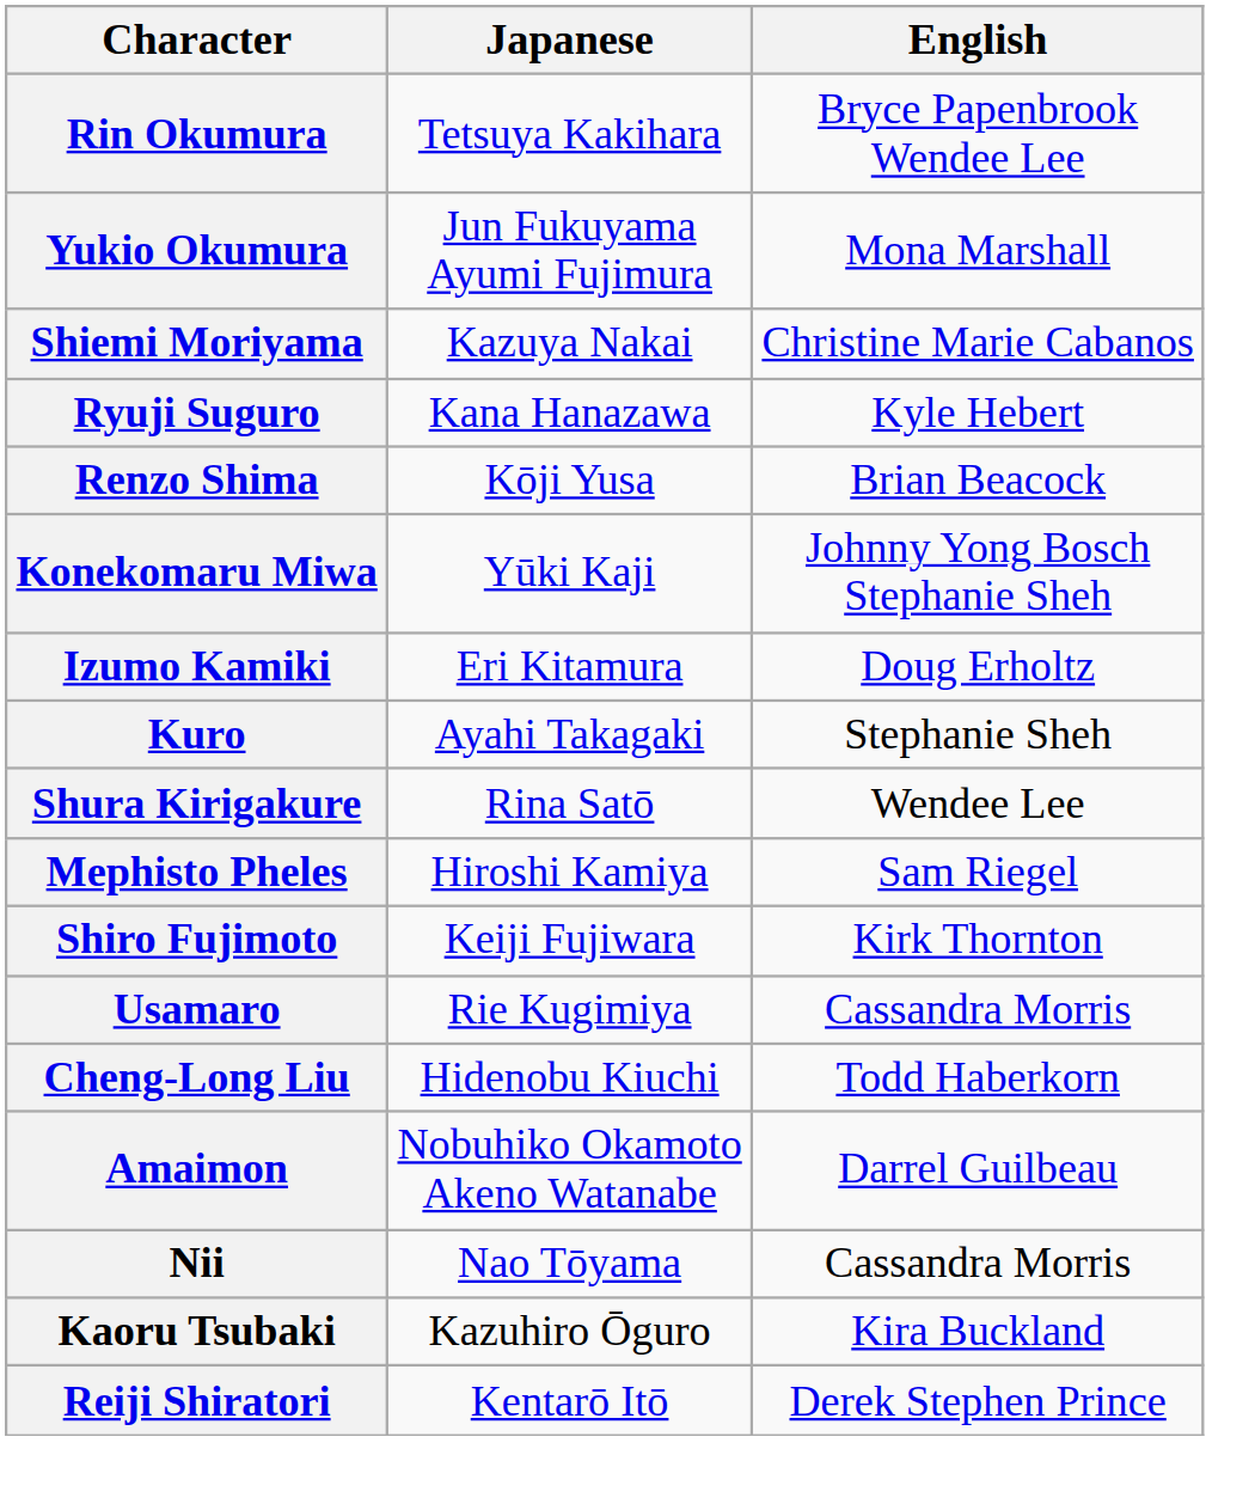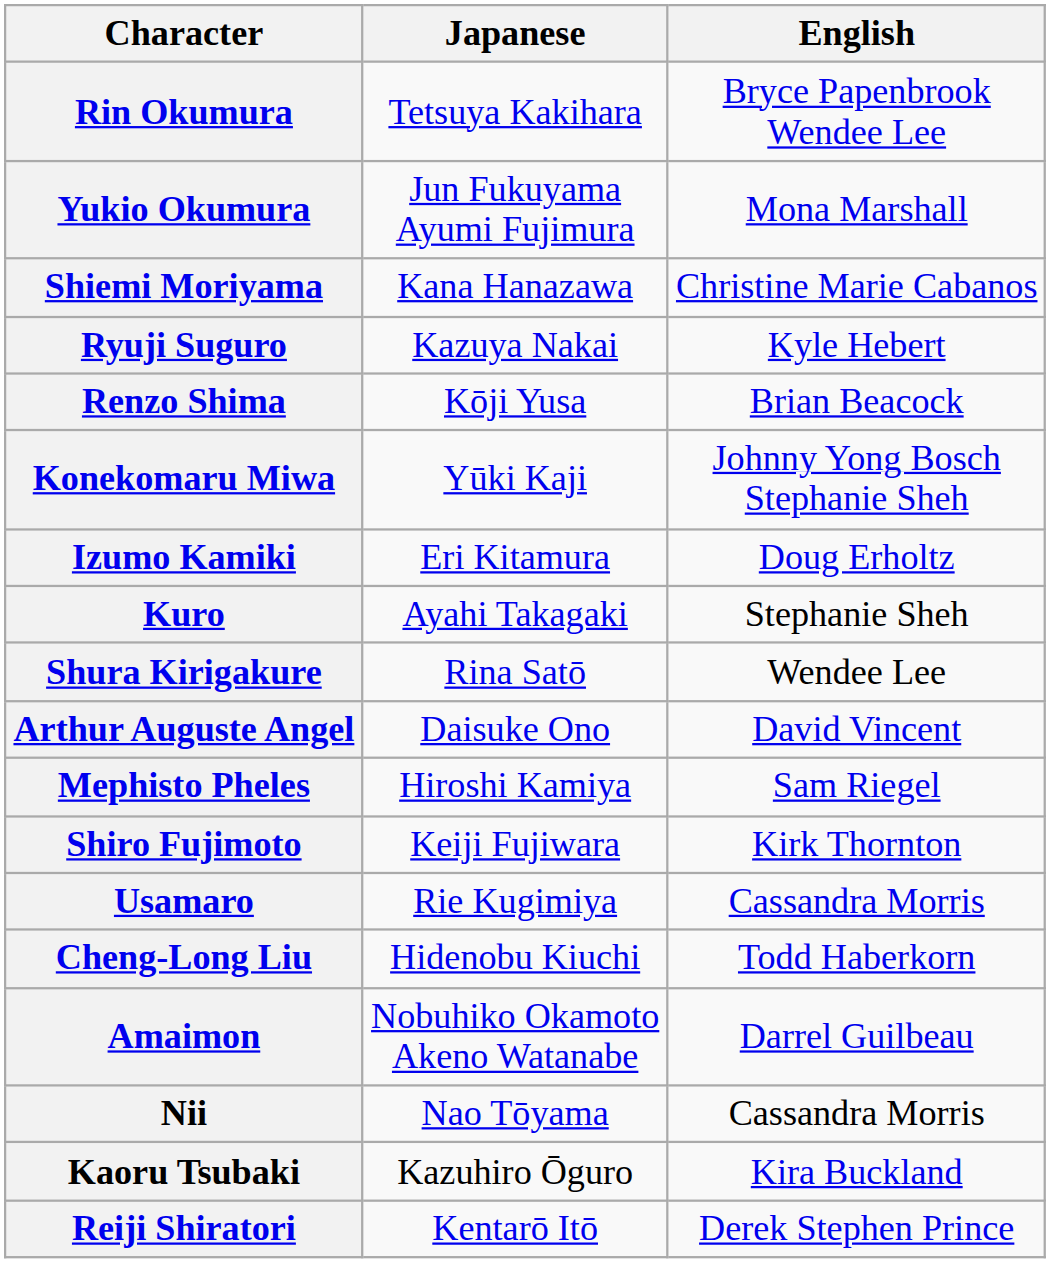 <table class="wikitable" style="text-align:center;">
 <tr>
 <th>Character</th>
 <th>Japanese</th>
 <th>English</th>
 </tr>
 <tr>
 <th><a href='#'>Rin Okumura</a></th>
 <td><a href='#'>Tetsuya Kakihara</a></td>
 <td><a href='#'>Bryce Papenbrook</a><br><a href='#'>Wendee Lee</a> </td>
 </tr>
 <tr>
 <th><a href='#'>Yukio Okumura</a></th>
 <td><a href='#'>Jun Fukuyama</a><br><a href='#'>Ayumi Fujimura</a> </td>
 <td><a href='#'>Mona Marshall</a></td>
 </tr>
 <tr>
 <th><a href='#'>Shiemi Moriyama</a></th>
-<td><a href='#'>Kazuya Nakai</a></td>
+<td><a href='#'>Kana Hanazawa</a></td>
 <td><a href='#'>Christine Marie Cabanos</a></td>
 </tr>
 <tr>
 <th><a href='#'>Ryuji Suguro</a></th>
-<td><a href='#'>Kana Hanazawa</a></td>
+<td><a href='#'>Kazuya Nakai</a></td>
 <td><a href='#'>Kyle Hebert</a></td>
 </tr>
 <tr>
 <th><a href='#'>Renzo Shima</a></th>
 <td><a href='#'>Kōji Yusa</a></td>
 <td><a href='#'>Brian Beacock</a></td>
 </tr>
 <tr>
 <th><a href='#'>Konekomaru Miwa</a></th>
 <td><a href='#'>Yūki Kaji</a></td>
 <td><a href='#'>Johnny Yong Bosch</a><br><a href='#'>Stephanie Sheh</a> </td>
 </tr>
 <tr>
 <th><a href='#'>Izumo Kamiki</a></th>
 <td><a href='#'>Eri Kitamura</a></td>
 <td><a href='#'>Doug Erholtz</a></td>
 </tr>
 <tr>
 <th><a href='#'>Kuro</a></th>
 <td><a href='#'>Ayahi Takagaki</a></td>
 <td>Stephanie Sheh</td>
 </tr>
 <tr>
 <th><a href='#'>Shura Kirigakure</a></th>
 <td><a href='#'>Rina Satō</a></td>
 <td>Wendee Lee</td>
+</tr>
+<tr>
+<th><a href='#'>Arthur Auguste Angel</a></th>
+<td><a href='#'>Daisuke Ono</a></td>
+<td><a href='#'>David Vincent</a></td>
 </tr>
 <tr>
 <th><a href='#'>Mephisto Pheles</a></th>
 <td><a href='#'>Hiroshi Kamiya</a></td>
 <td><a href='#'>Sam Riegel</a></td>
 </tr>
 <tr>
 <th><a href='#'>Shiro Fujimoto</a></th>
 <td><a href='#'>Keiji Fujiwara</a></td>
 <td><a href='#'>Kirk Thornton</a></td>
 </tr>
 <tr>
 <th><a href='#'>Usamaro</a></th>
 <td><a href='#'>Rie Kugimiya</a></td>
 <td><a href='#'>Cassandra Morris</a></td>
 </tr>
 <tr>
 <th><a href='#'>Cheng-Long Liu</a></th>
 <td><a href='#'>Hidenobu Kiuchi</a></td>
 <td><a href='#'>Todd Haberkorn</a></td>
 </tr>
 <tr>
 <th><a href='#'>Amaimon</a></th>
 <td><a href='#'>Nobuhiko Okamoto</a><br><a href='#'>Akeno Watanabe</a> </td>
 <td><a href='#'>Darrel Guilbeau</a></td>
 </tr>
 <tr>
 <th>Nii</th>
 <td><a href='#'>Nao Tōyama</a></td>
 <td>Cassandra Morris</td>
 </tr>
 <tr>
 <th>Kaoru Tsubaki</th>
 <td>Kazuhiro Ōguro</td>
 <td><a href='#'>Kira Buckland</a></td>
 </tr>
 <tr>
 <th><a href='#'>Reiji Shiratori</a></th>
 <td><a href='#'>Kentarō Itō</a></td>
 <td><a href='#'>Derek Stephen Prince</a></td>
 </tr>
 </table>
